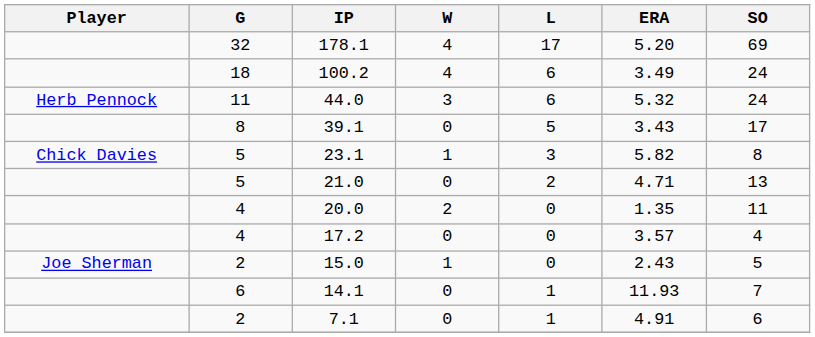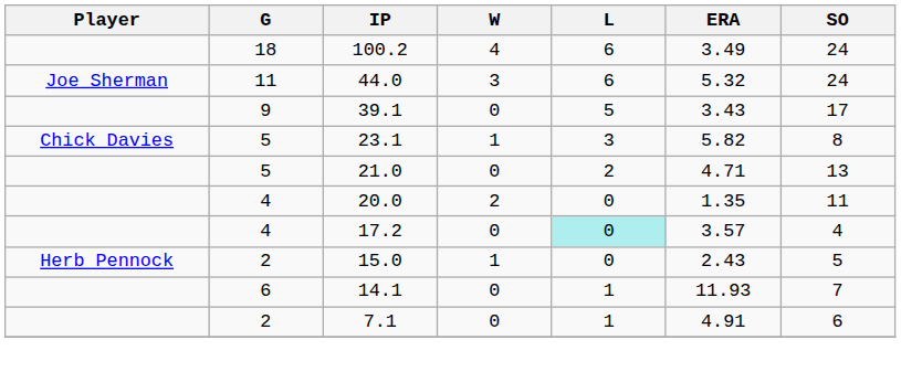 <table class="wikitable sortable">
 <tr>
 <th bgcolor="#DDDDFF" width="16%">Player</th>
 <th bgcolor="#DDDDFF" width="9%">G</th>
 <th bgcolor="#DDDDFF" width="9%">IP</th>
 <th bgcolor="#DDDDFF" width="9%">W</th>
 <th bgcolor="#DDDDFF" width="9%">L</th>
 <th bgcolor="#DDDDFF" width="9%">ERA</th>
 <th bgcolor="#DDDDFF" width="9%">SO</th>
 </tr>
 <tr align="center">
 <td></td>
-<td>32</td>
-<td>178.1</td>
-<td>4</td>
-<td>17</td>
-<td>5.20</td>
-<td>69</td>
-</tr>
-<tr align="center">
-<td></td>
 <td>18</td>
 <td>100.2</td>
 <td>4</td>
 <td>6</td>
 <td>3.49</td>
 <td>24</td>
 </tr>
 <tr align="center">
-<td><a href='#'>Herb Pennock</a></td>
+<td><a href='#'>Joe Sherman</a></td>
 <td>11</td>
 <td>44.0</td>
 <td>3</td>
 <td>6</td>
 <td>5.32</td>
 <td>24</td>
 </tr>
 <tr align=center>
 <td></td>
-<td>8</td>
+<td>9</td>
 <td>39.1</td>
 <td>0</td>
 <td>5</td>
 <td>3.43</td>
 <td>17</td>
 </tr>
 <tr align="center">
 <td><a href='#'>Chick Davies</a></td>
 <td>5</td>
 <td>23.1</td>
 <td>1</td>
 <td>3</td>
 <td>5.82</td>
 <td>8</td>
 </tr>
 <tr align=center>
 <td></td>
 <td>5</td>
 <td>21.0</td>
 <td>0</td>
 <td>2</td>
 <td>4.71</td>
 <td>13</td>
 </tr>
 <tr align="center">
 <td></td>
 <td>4</td>
 <td>20.0</td>
 <td>2</td>
 <td>0</td>
 <td>1.35</td>
 <td>11</td>
 </tr>
 <tr align="center">
 <td></td>
 <td>4</td>
 <td>17.2</td>
 <td>0</td>
-<td>0</td>
+<td style="background: paleturquoise;">0</td>
 <td>3.57</td>
 <td>4</td>
 </tr>
 <tr align="center">
-<td><a href='#'>Joe Sherman</a></td>
+<td><a href='#'>Herb Pennock</a></td>
 <td>2</td>
 <td>15.0</td>
 <td>1</td>
 <td>0</td>
 <td>2.43</td>
 <td>5</td>
 </tr>
 <tr align=center>
 <td></td>
 <td>6</td>
 <td>14.1</td>
 <td>0</td>
 <td>1</td>
 <td>11.93</td>
 <td>7</td>
 </tr>
 <tr align="center">
 <td></td>
 <td>2</td>
 <td>7.1</td>
 <td>0</td>
 <td>1</td>
 <td>4.91</td>
 <td>6</td>
 </tr>
 <tr align="center">
 </tr>
 </table>
